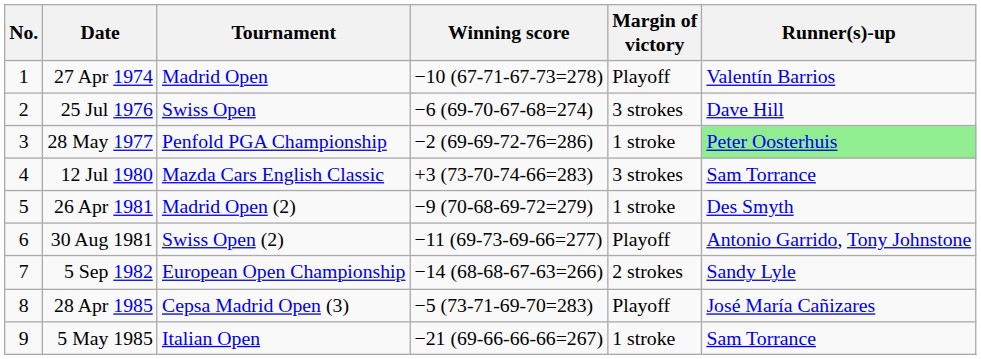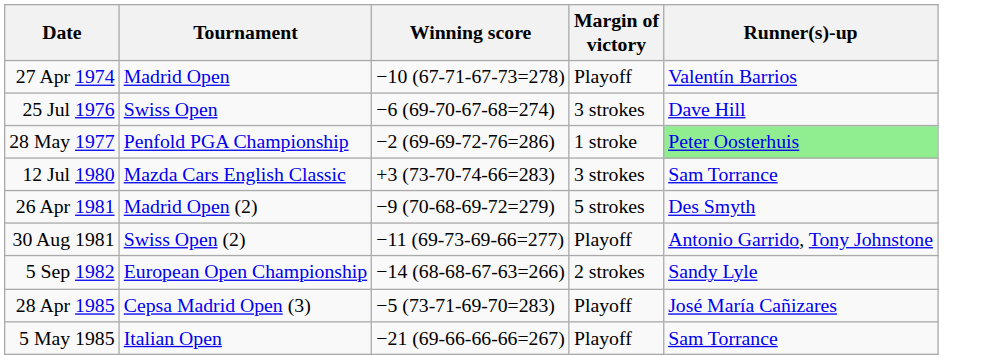 <table class="wikitable" style="font-size:95%;">
 <tr style="background:#eeeeee;">
-<th>No.</th>
 <th>Date</th>
 <th>Tournament</th>
 <th>Winning score</th>
 <th>Margin of<br>victory</th>
 <th>Runner(s)-up</th>
 </tr>
 <tr>
-<td align=center>1</td>
 <td align=right>27 Apr <a href='#'>1974</a></td>
 <td><a href='#'>Madrid Open</a></td>
 <td>−10 (67-71-67-73=278)</td>
 <td>Playoff</td>
 <td> <a href='#'>Valentín Barrios</a></td>
 </tr>
 <tr>
-<td align=center>2</td>
 <td align=right>25 Jul <a href='#'>1976</a></td>
 <td><a href='#'>Swiss Open</a></td>
 <td>−6 (69-70-67-68=274)</td>
 <td>3 strokes</td>
 <td> <a href='#'>Dave Hill</a></td>
 </tr>
 <tr>
-<td align=center>3</td>
 <td align=right>28 May <a href='#'>1977</a></td>
 <td><a href='#'>Penfold PGA Championship</a></td>
 <td>−2 (69-69-72-76=286)</td>
 <td>1 stroke</td>
 <td style="background: lightgreen;"> <a href='#'>Peter Oosterhuis</a></td>
 </tr>
 <tr>
-<td align=center>4</td>
 <td align=right>12 Jul <a href='#'>1980</a></td>
 <td><a href='#'>Mazda Cars English Classic</a></td>
 <td>+3 (73-70-74-66=283)</td>
 <td>3 strokes</td>
 <td> <a href='#'>Sam Torrance</a></td>
 </tr>
 <tr>
-<td align=center>5</td>
 <td align=right>26 Apr <a href='#'>1981</a></td>
 <td><a href='#'>Madrid Open</a> (2)</td>
 <td>−9 (70-68-69-72=279)</td>
-<td>1 stroke</td>
+<td>5 strokes</td>
 <td> <a href='#'>Des Smyth</a></td>
 </tr>
 <tr>
-<td align=center>6</td>
 <td align=right>30 Aug 1981</td>
 <td><a href='#'>Swiss Open</a> (2)</td>
 <td>−11 (69-73-69-66=277)</td>
 <td>Playoff</td>
 <td> <a href='#'>Antonio Garrido</a>,  <a href='#'>Tony Johnstone</a></td>
 </tr>
 <tr>
-<td align=center>7</td>
 <td align=right>5 Sep <a href='#'>1982</a></td>
 <td><a href='#'>European Open Championship</a></td>
 <td>−14 (68-68-67-63=266)</td>
 <td>2 strokes</td>
 <td> <a href='#'>Sandy Lyle</a></td>
 </tr>
 <tr>
-<td align=center>8</td>
 <td align=right>28 Apr <a href='#'>1985</a></td>
 <td><a href='#'>Cepsa Madrid Open</a> (3)</td>
 <td>−5 (73-71-69-70=283)</td>
 <td>Playoff</td>
 <td> <a href='#'>José María Cañizares</a></td>
 </tr>
 <tr>
-<td align=center>9</td>
 <td align=right>5 May 1985</td>
 <td><a href='#'>Italian Open</a></td>
 <td>−21 (69-66-66-66=267)</td>
-<td>1 stroke</td>
+<td>Playoff</td>
 <td> <a href='#'>Sam Torrance</a></td>
 </tr>
 </table>
